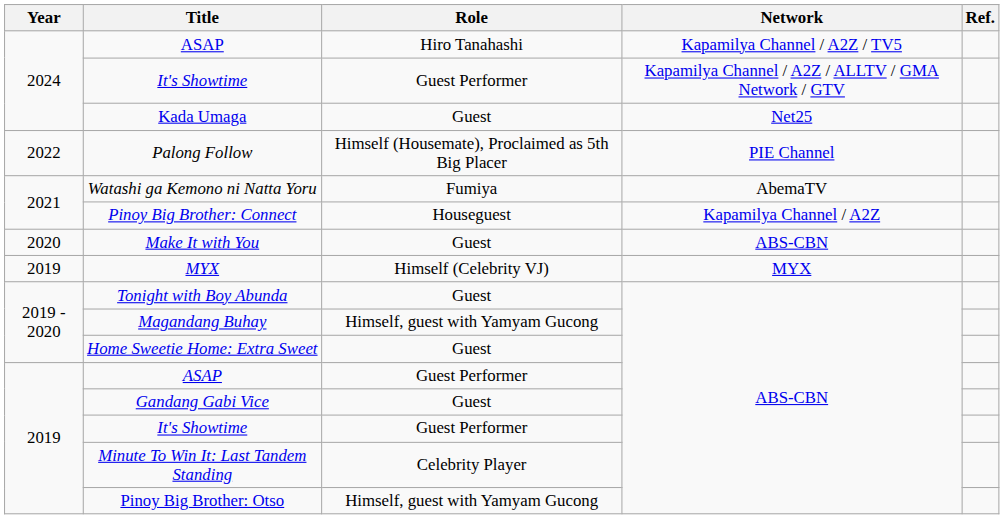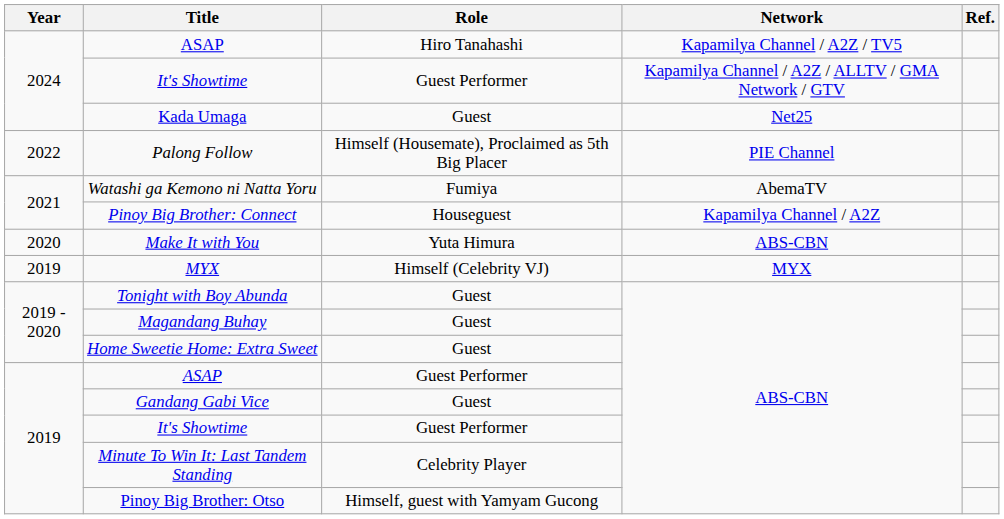 <table class="wikitable" style="text-align:center; width:75%">
 <tr>
 <th>Year</th>
 <th>Title</th>
 <th>Role</th>
 <th>Network</th>
 <th>Ref.</th>
 </tr>
 <tr>
 <td rowspan="3">2024</td>
 <td><a href='#'>ASAP</a></td>
 <td>Hiro Tanahashi</td>
 <td><a href='#'>Kapamilya Channel</a> / <a href='#'>A2Z</a> / <a href='#'>TV5</a></td>
 <td></td>
 </tr>
 <tr>
 <td><a href='#'><em>It's Showtime</em></a></td>
 <td>Guest Performer</td>
 <td><a href='#'>Kapamilya Channel</a> / <a href='#'>A2Z</a> / <a href='#'>ALLTV</a> / <a href='#'>GMA Network</a> / <a href='#'>GTV</a></td>
 <td></td>
 </tr>
 <tr>
 <td><a href='#'>Kada Umaga</a></td>
 <td>Guest</td>
 <td><a href='#'>Net25</a></td>
 <td></td>
 </tr>
 <tr>
 <td>2022</td>
 <td><em>Palong Follow</em></td>
 <td>Himself (Housemate), Proclaimed as 5th Big Placer</td>
 <td><a href='#'>PIE Channel</a></td>
 <td></td>
 </tr>
 <tr>
 <td rowspan="2">2021</td>
 <td><em>Watashi ga Kemono ni Natta Yoru</em></td>
 <td>Fumiya</td>
 <td>AbemaTV</td>
 <td></td>
 </tr>
 <tr>
 <td><em><a href='#'>Pinoy Big Brother: Connect</a></em></td>
 <td>Houseguest</td>
 <td><a href='#'>Kapamilya Channel</a> / <a href='#'>A2Z</a></td>
 <td></td>
 </tr>
 <tr>
 <td>2020</td>
 <td><em><a href='#'>Make It with You</a></em></td>
-<td>Guest</td>
+<td>Yuta Himura</td>
 <td><a href='#'>ABS-CBN</a></td>
 <td></td>
 </tr>
 <tr>
 <td>2019</td>
 <td><a href='#'><em>MYX</em></a></td>
 <td>Himself (Celebrity VJ)</td>
 <td><a href='#'>MYX</a></td>
 <td></td>
 </tr>
 <tr>
 <td rowspan="3">2019 - 2020</td>
 <td><em><a href='#'>Tonight with Boy Abunda</a></em></td>
 <td>Guest</td>
 <td rowspan="8"><a href='#'>ABS-CBN</a></td>
 <td></td>
 </tr>
 <tr>
 <td><em><a href='#'>Magandang Buhay</a></em></td>
-<td>Himself, guest with Yamyam Gucong</td>
+<td>Guest</td>
 <td></td>
 </tr>
 <tr>
 <td><a href='#'><em>Home Sweetie Home: Extra Sweet</em></a></td>
 <td>Guest</td>
 <td></td>
 </tr>
 <tr>
 <td rowspan="5">2019</td>
 <td><a href='#'><em>ASAP</em></a></td>
 <td>Guest Performer</td>
 <td></td>
 </tr>
 <tr>
 <td><em><a href='#'>Gandang Gabi Vice</a></em></td>
 <td>Guest</td>
 <td></td>
 </tr>
 <tr>
 <td><a href='#'><em>It's Showtime</em></a></td>
 <td>Guest Performer</td>
 <td><br></td>
 </tr>
 <tr>
 <td><a href='#'><em>Minute To Win It: Last Tandem Standing</em></a></td>
 <td>Celebrity Player</td>
 <td></td>
 </tr>
 <tr>
 <td><a href='#'>Pinoy Big Brother: Otso</a></td>
 <td>Himself, guest with Yamyam Gucong</td>
 <td></td>
 </tr>
 </table>
